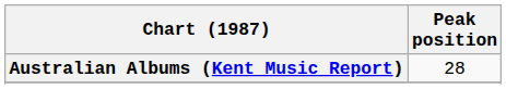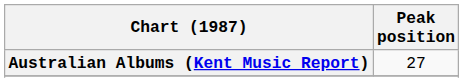 <table class="wikitable sortable plainrowheaders">
 <tr>
 <th>Chart (1987)</th>
 <th>Peak<br>position</th>
 </tr>
 <tr>
 <th scope="row">Australian Albums (<a href='#'>Kent Music Report</a>)</th>
-<td style="text-align:center;">28</td>
+<td style="text-align:center;">27</td>
 </tr>
 <tr>
 </tr>
 <tr>
 </tr>
 <tr>
 </tr>
 </table>
